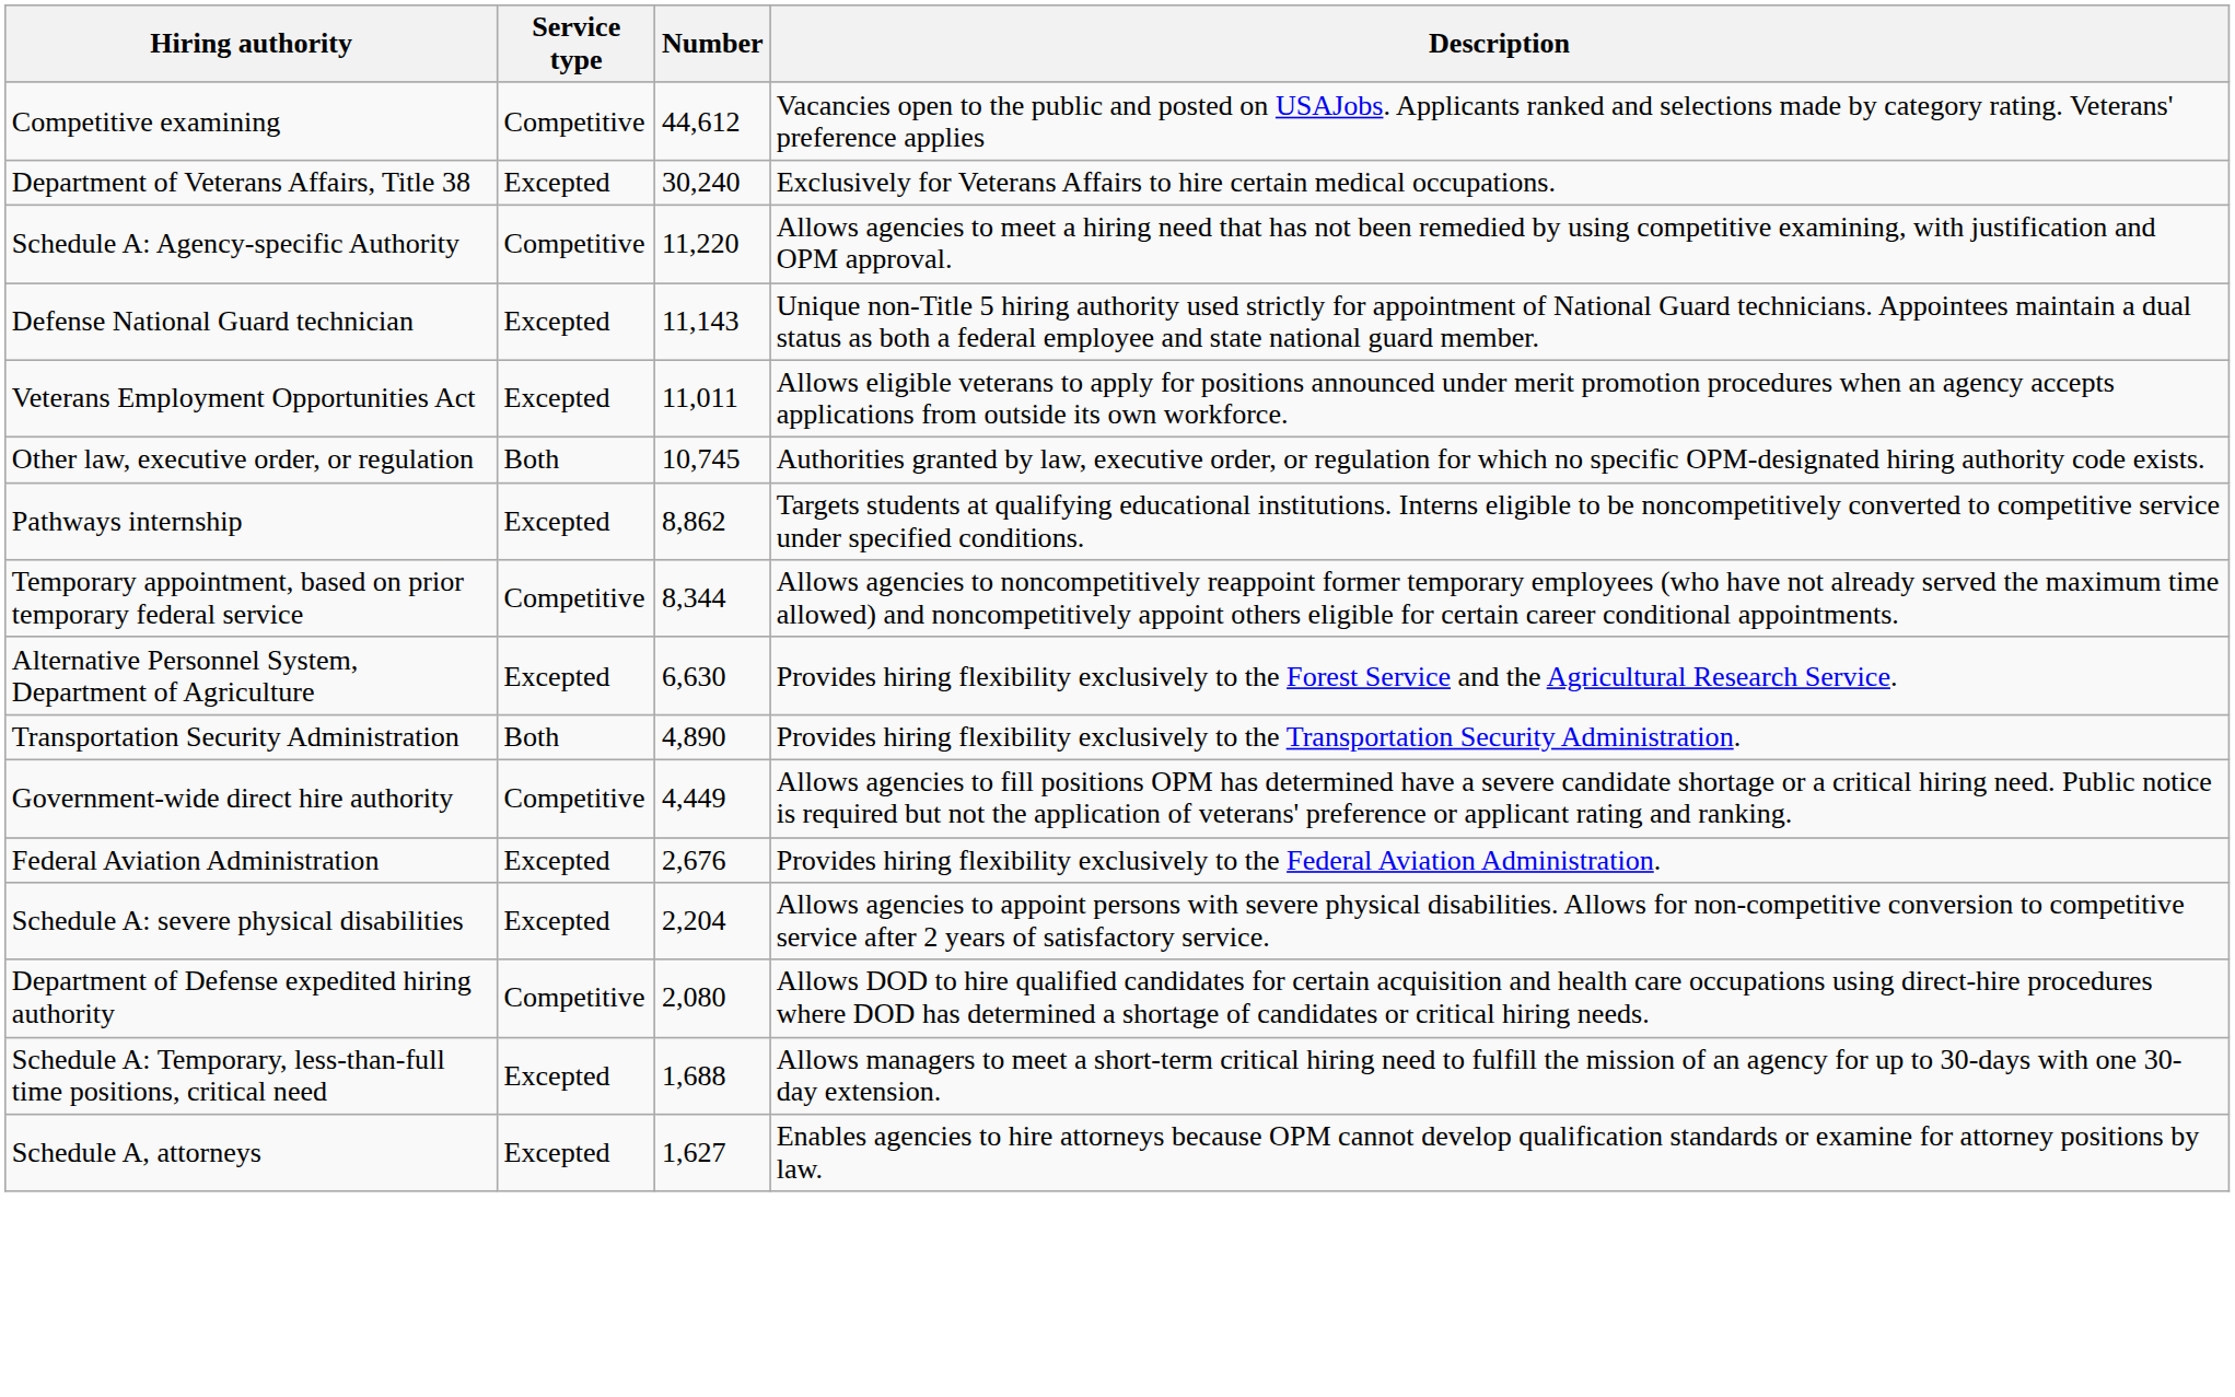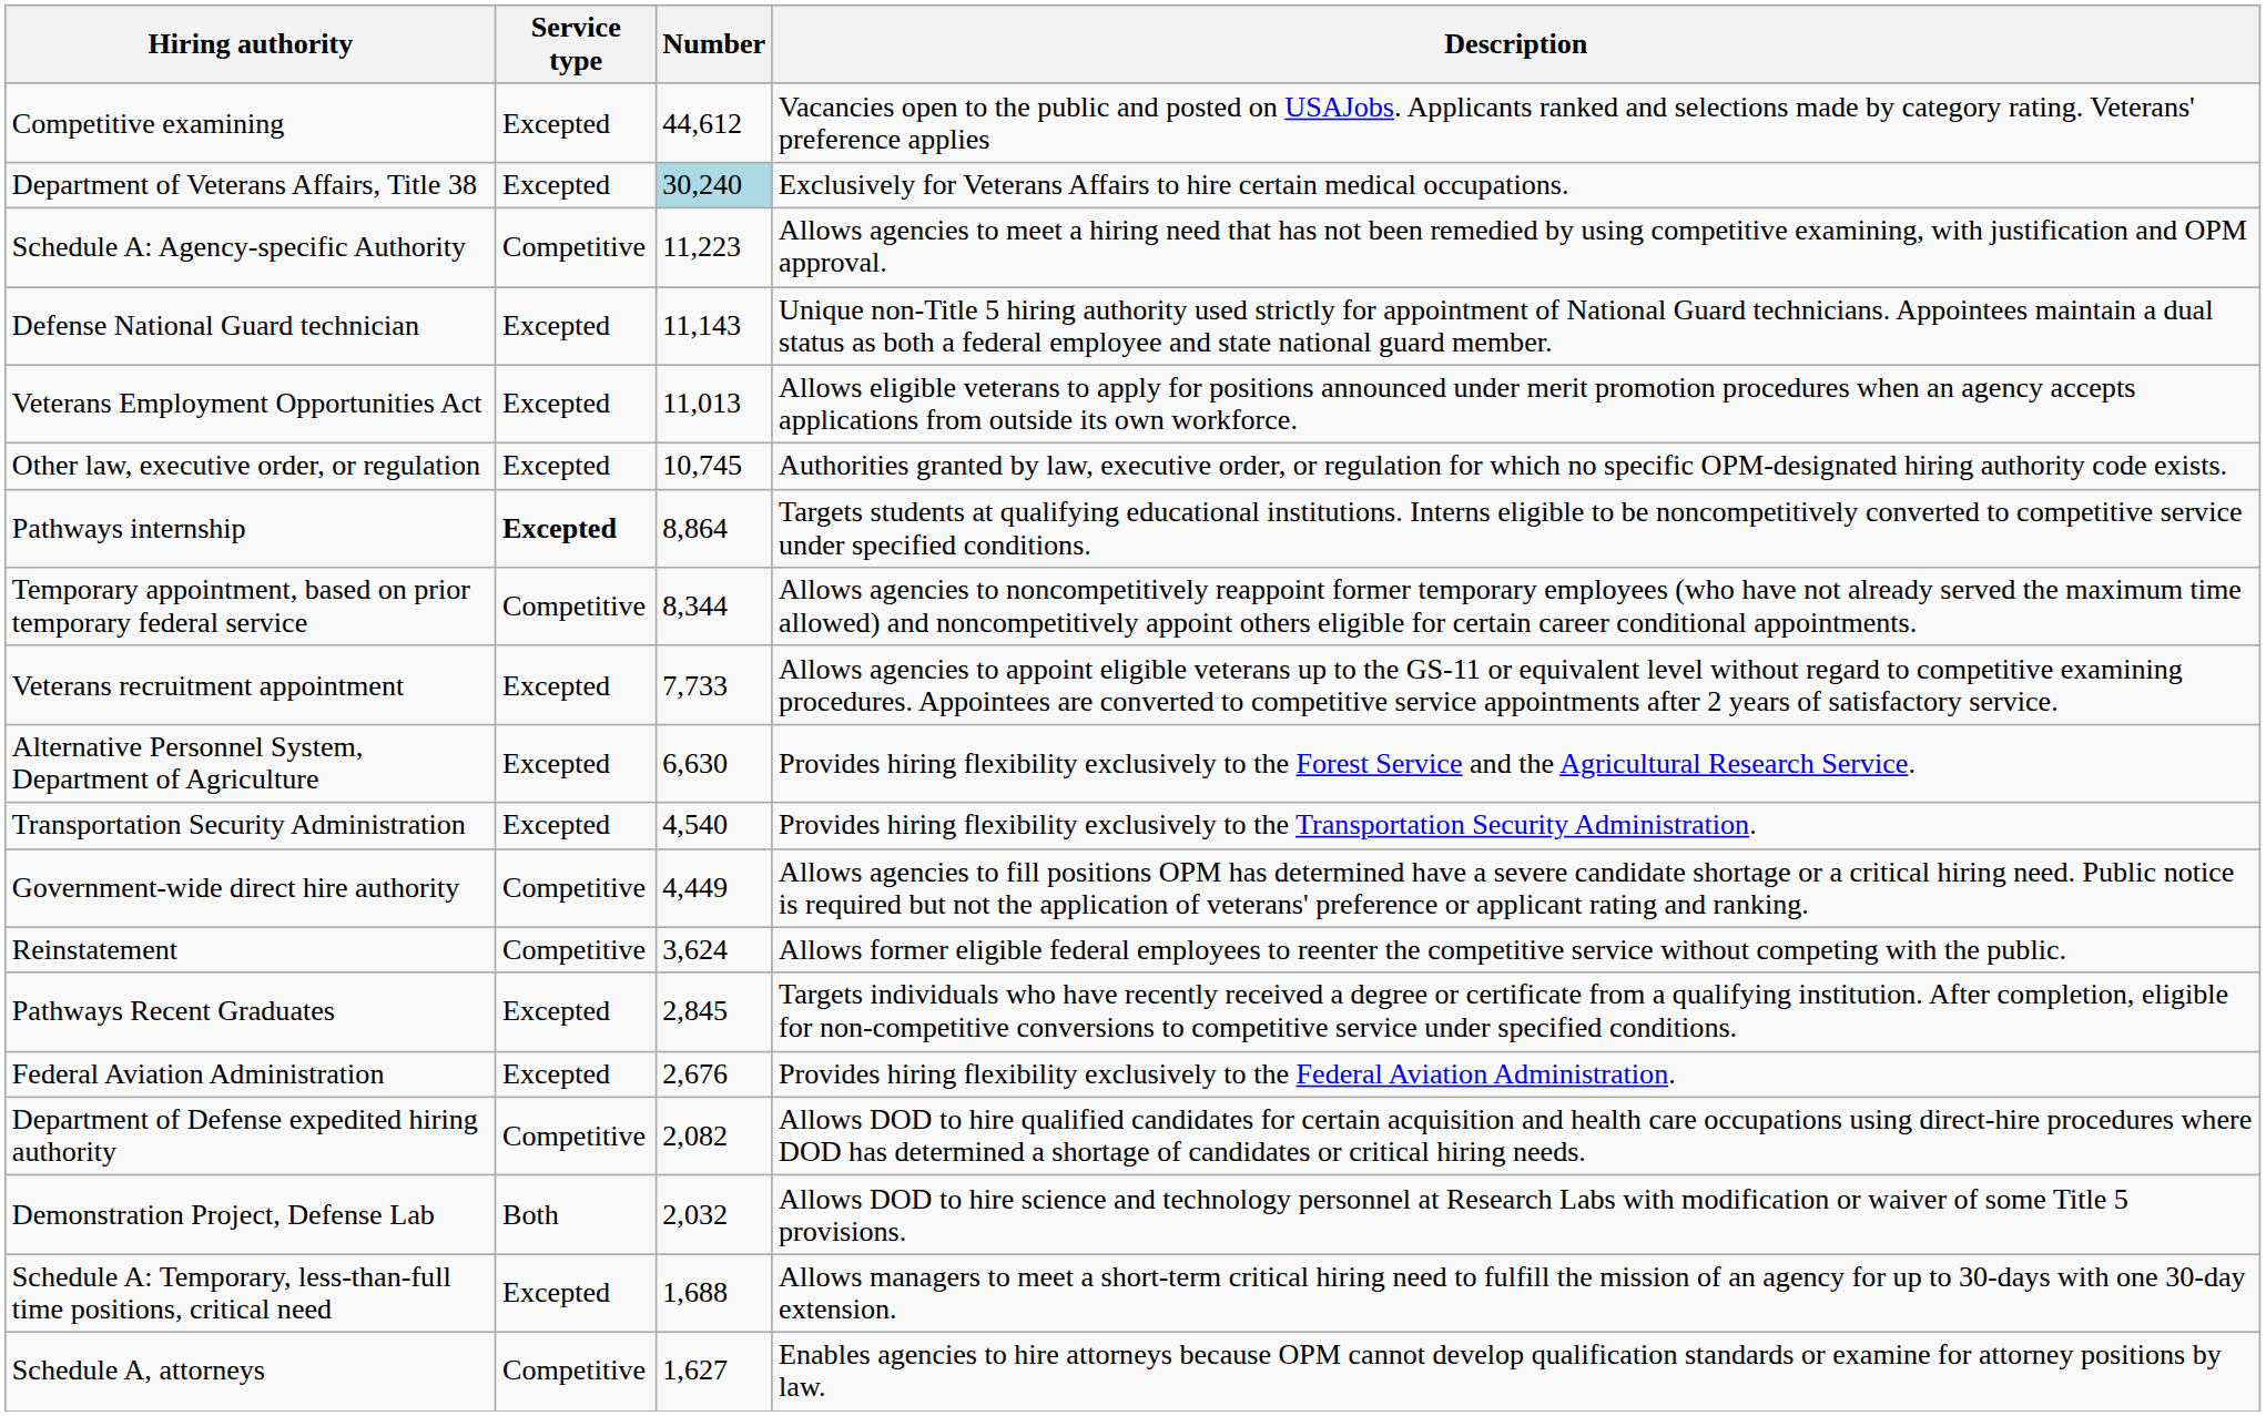 <table class="wikitable sortable mw-collapsible mw-collapsed">
 <tr>
 <th>Hiring authority</th>
 <th>Service type</th>
 <th>Number</th>
 <th>Description</th>
 </tr>
 <tr>
 <td>Competitive examining</td>
-<td>Competitive</td>
+<td>Excepted</td>
 <td>44,612</td>
 <td>Vacancies open to the public and posted on <a href='#'>USAJobs</a>. Applicants ranked and selections made by category rating. Veterans' preference applies</td>
 </tr>
 <tr>
 <td>Department of Veterans Affairs, Title 38</td>
 <td>Excepted</td>
-<td>30,240</td>
+<td style="background: lightblue;">30,240</td>
 <td>Exclusively for Veterans Affairs to hire certain medical occupations.</td>
 </tr>
 <tr>
 <td>Schedule A: Agency-specific Authority</td>
 <td>Competitive</td>
-<td>11,220</td>
+<td>11,223</td>
 <td>Allows agencies to meet a hiring need that has not been remedied by using competitive examining, with justification and OPM approval.</td>
 </tr>
 <tr>
 <td>Defense National Guard technician</td>
 <td>Excepted</td>
 <td>11,143</td>
 <td>Unique non-Title 5 hiring authority used strictly for appointment of National Guard technicians. Appointees maintain a dual status as both a federal employee and state national guard member.</td>
 </tr>
 <tr>
 <td>Veterans Employment Opportunities Act</td>
 <td>Excepted</td>
-<td>11,011</td>
+<td>11,013</td>
 <td>Allows eligible veterans to apply for positions announced under merit promotion procedures when an agency accepts applications from outside its own workforce.</td>
 </tr>
 <tr>
 <td>Other law, executive order, or regulation</td>
-<td>Both</td>
+<td>Excepted</td>
 <td>10,745</td>
 <td>Authorities granted by law, executive order, or regulation for which no specific OPM-designated hiring authority code exists.</td>
 </tr>
 <tr>
 <td>Pathways internship</td>
-<td>Excepted</td>
-<td>8,862</td>
+<td><strong>Excepted</strong></td>
+<td>8,864</td>
 <td>Targets students at qualifying educational institutions. Interns eligible to be noncompetitively converted to competitive service under specified conditions.</td>
 </tr>
 <tr>
 <td>Temporary appointment, based on prior temporary federal service</td>
 <td>Competitive</td>
 <td>8,344</td>
 <td>Allows agencies to noncompetitively reappoint former temporary employees (who have not already served the maximum time allowed) and noncompetitively appoint others eligible for certain career conditional appointments.</td>
 </tr>
 <tr>
+<td>Veterans recruitment appointment</td>
+<td>Excepted</td>
+<td>7,733</td>
+<td>Allows agencies to appoint eligible veterans up to the GS-11 or equivalent level without regard to competitive examining procedures. Appointees are converted to competitive service appointments after 2 years of satisfactory service.</td>
+</tr>
+<tr>
 <td>Alternative Personnel System, Department of Agriculture</td>
 <td>Excepted</td>
 <td>6,630</td>
 <td>Provides hiring flexibility exclusively to the <a href='#'>Forest Service</a> and the <a href='#'>Agricultural Research Service</a>.</td>
 </tr>
 <tr>
 <td>Transportation Security Administration</td>
-<td>Both</td>
-<td>4,890</td>
+<td>Excepted</td>
+<td>4,540</td>
 <td>Provides hiring flexibility exclusively to the <a href='#'>Transportation Security Administration</a>.</td>
 </tr>
 <tr>
 <td>Government-wide direct hire authority</td>
 <td>Competitive</td>
 <td>4,449</td>
 <td>Allows agencies to fill positions OPM has determined have a severe candidate shortage or a critical hiring need. Public notice is required but not the application of veterans' preference or applicant rating and ranking.</td>
 </tr>
 <tr>
+<td>Reinstatement</td>
+<td>Competitive</td>
+<td>3,624</td>
+<td>Allows former eligible federal employees to reenter the competitive service without competing with the public.</td>
+</tr>
+<tr>
+<td>Pathways Recent Graduates</td>
+<td>Excepted</td>
+<td>2,845</td>
+<td>Targets individuals who have recently received a degree or certificate from a qualifying institution. After completion, eligible for non-competitive conversions to competitive service under specified conditions.</td>
+</tr>
+<tr>
 <td>Federal Aviation Administration</td>
 <td>Excepted</td>
 <td>2,676</td>
 <td>Provides hiring flexibility exclusively to the <a href='#'>Federal Aviation Administration</a>.</td>
 </tr>
 <tr>
-<td>Schedule A: severe physical disabilities</td>
-<td>Excepted</td>
-<td>2,204</td>
-<td>Allows agencies to appoint persons with severe physical disabilities. Allows for non-competitive conversion to competitive service after 2 years of satisfactory service.</td>
+<td>Department of Defense expedited hiring authority</td>
+<td>Competitive</td>
+<td>2,082</td>
+<td>Allows DOD to hire qualified candidates for certain acquisition and health care occupations using direct-hire procedures where DOD has determined a shortage of candidates or critical hiring needs.</td>
 </tr>
 <tr>
-<td>Department of Defense expedited hiring authority</td>
-<td>Competitive</td>
-<td>2,080</td>
-<td>Allows DOD to hire qualified candidates for certain acquisition and health care occupations using direct-hire procedures where DOD has determined a shortage of candidates or critical hiring needs.</td>
+<td>Demonstration Project, Defense Lab</td>
+<td>Both</td>
+<td>2,032</td>
+<td>Allows DOD to hire science and technology personnel at Research Labs with modification or waiver of some Title 5 provisions.</td>
 </tr>
 <tr>
 <td>Schedule A: Temporary, less-than-full time positions, critical need</td>
 <td>Excepted</td>
 <td>1,688</td>
 <td>Allows managers to meet a short-term critical hiring need to fulfill the mission of an agency for up to 30-days with one 30-day extension.</td>
 </tr>
 <tr>
 <td>Schedule A, attorneys</td>
-<td>Excepted</td>
+<td>Competitive</td>
 <td>1,627</td>
 <td>Enables agencies to hire attorneys because OPM cannot develop qualification standards or examine for attorney positions by law.</td>
 </tr>
 </table>
